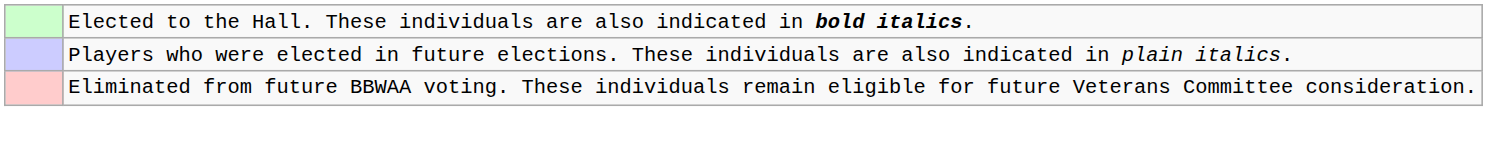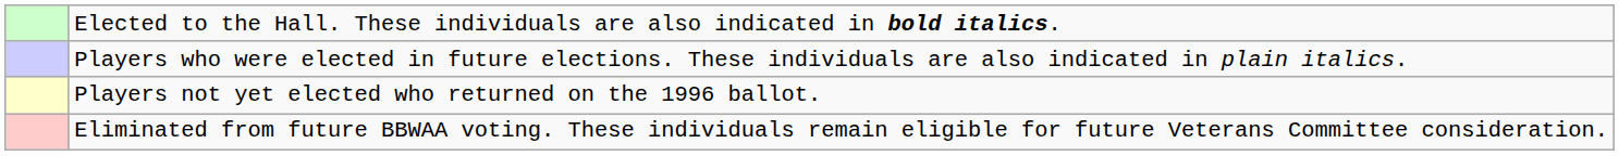 <table class="wikitable">
 <tr>
 <td bgcolor="#ccffcc">    </td>
 <td>Elected to the Hall. These individuals are also indicated in <strong><em>bold italics</em></strong>.</td>
 </tr>
 <tr>
 <td bgcolor="#ccccff">    </td>
 <td>Players who were elected in future elections. These individuals are also indicated in <em>plain italics</em>.</td>
 </tr>
 <tr>
+<td bgcolor="#ffffcc">    </td>
+<td>Players not yet elected who returned on the 1996 ballot.</td>
+</tr>
+<tr>
 <td bgcolor="#ffcccc">    </td>
 <td>Eliminated from future BBWAA voting. These individuals remain eligible for future Veterans Committee consideration.</td>
 </tr>
 </table>
